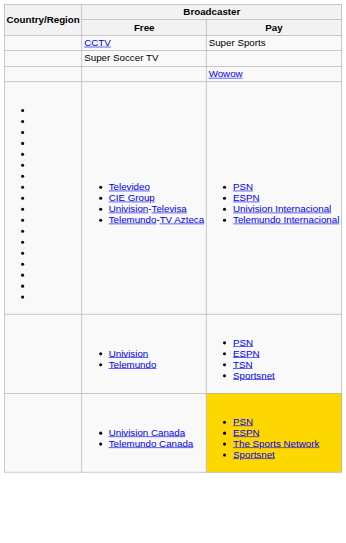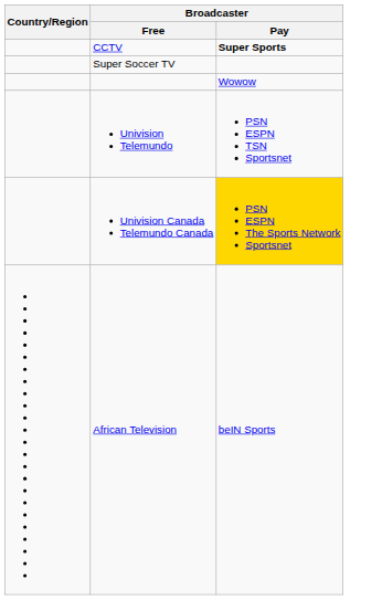 <table class="wikitable">
 <tr>
 <th rowspan="2">Country/Region</th>
 <th colspan="2">Broadcaster</th>
 </tr>
 <tr>
 <th>Free</th>
 <th>Pay</th>
 </tr>
 <tr>
 <td></td>
 <td><a href='#'>CCTV</a></td>
-<td>Super Sports</td>
+<td><strong>Super Sports</strong></td>
 </tr>
 <tr>
 <td></td>
 <td>Super Soccer TV</td>
 <td></td>
 </tr>
 <tr>
 <td></td>
 <td></td>
 <td><a href='#'>Wowow</a></td>
 </tr>
 <tr>
-<td><br><ul><li></li><li></li><li></li><li></li><li></li><li></li><li></li><li></li><li></li><li></li><li></li><li></li><li></li><li></li><li></li><li></li><li></li><li></li></ul></td>
-<td><br><ul><li><a href='#'>Televideo</a></li><li><a href='#'>CIE Group</a></li><li><a href='#'>Univision</a>-<a href='#'>Televisa</a></li><li><a href='#'>Telemundo</a>-<a href='#'>TV Azteca</a></li></ul></td>
-<td><br><ul><li><a href='#'>PSN</a></li><li><a href='#'>ESPN</a></li><li><a href='#'>Univision Internacional</a></li><li><a href='#'>Telemundo Internacional</a></li></ul></td>
-</tr>
-<tr>
 <td></td>
 <td><br><ul><li><a href='#'>Univision</a></li><li><a href='#'>Telemundo</a></li></ul></td>
 <td><br><ul><li><a href='#'>PSN</a></li><li><a href='#'>ESPN</a></li><li><a href='#'>TSN</a></li><li><a href='#'>Sportsnet</a></li></ul></td>
 </tr>
 <tr>
 <td></td>
 <td><br><ul><li><a href='#'>Univision Canada</a></li><li><a href='#'>Telemundo Canada</a></li></ul></td>
 <td style="background: gold;"><br><ul><li><a href='#'>PSN</a></li><li><a href='#'>ESPN</a></li><li><a href='#'>The Sports Network</a></li><li><a href='#'>Sportsnet</a></li></ul></td>
 </tr>
+<tr>
+<td><br><ul><li></li><li></li><li></li><li></li><li></li><li></li><li></li><li></li><li></li><li></li><li></li><li></li><li></li><li></li><li></li><li></li><li></li><li></li><li></li><li></li><li></li><li></li><li></li><li></li></ul></td>
+<td><a href='#'>African Television</a></td>
+<td><a href='#'>beIN Sports</a></td>
+</tr>
 </table>
